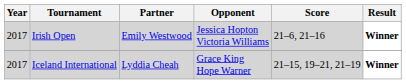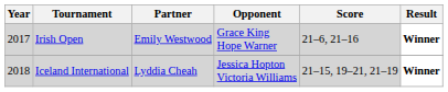 <table class="sortable wikitable" style="font-size: 90%;">
 <tr>
 <th>Year</th>
 <th>Tournament</th>
 <th>Partner</th>
 <th>Opponent</th>
 <th>Score</th>
 <th>Result</th>
 </tr>
 <tr style="background:#D5D5D5">
 <td align="center">2017</td>
 <td align="left"><a href='#'>Irish Open</a></td>
 <td align="left"> <a href='#'>Emily Westwood</a></td>
-<td align="left"> <a href='#'>Jessica Hopton</a> <br>  <a href='#'>Victoria Williams</a></td>
+<td align="left"> <a href='#'>Grace King</a> <br>  <a href='#'>Hope Warner</a></td>
 <td align="left">21–6, 21–16</td>
 <td style="text-align:left; background:white"> <strong>Winner</strong></td>
 </tr>
 <tr>
 </tr>
 <tr style="background:#D5D5D5">
-<td align="center">2017</td>
+<td align="center">2018</td>
 <td align="left"><a href='#'>Iceland International</a></td>
 <td align="left"> <a href='#'>Lyddia Cheah</a></td>
-<td align="left"> <a href='#'>Grace King</a> <br>  <a href='#'>Hope Warner</a></td>
+<td align="left"> <a href='#'>Jessica Hopton</a> <br>  <a href='#'>Victoria Williams</a></td>
 <td align="left">21–15, 19–21, 21–19</td>
 <td style="text-align:left; background:white"> <strong>Winner</strong></td>
 </tr>
 </table>
